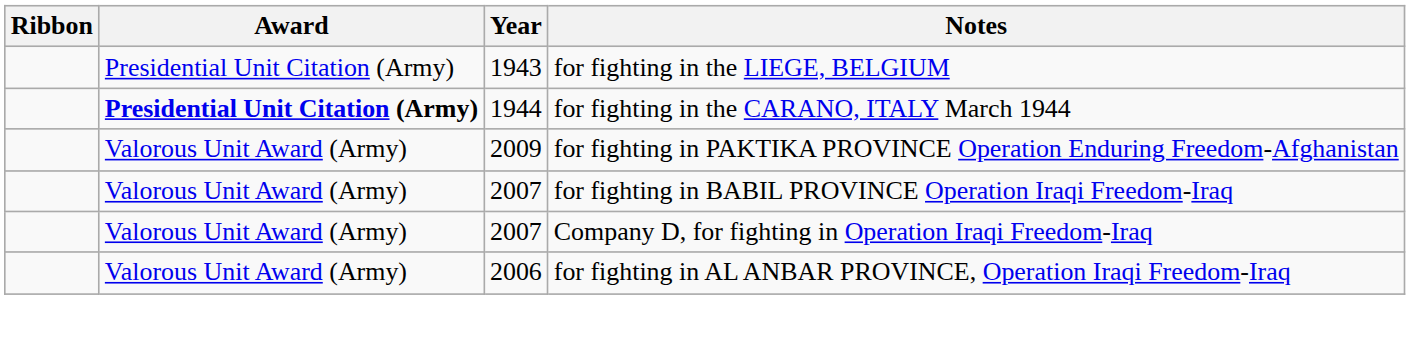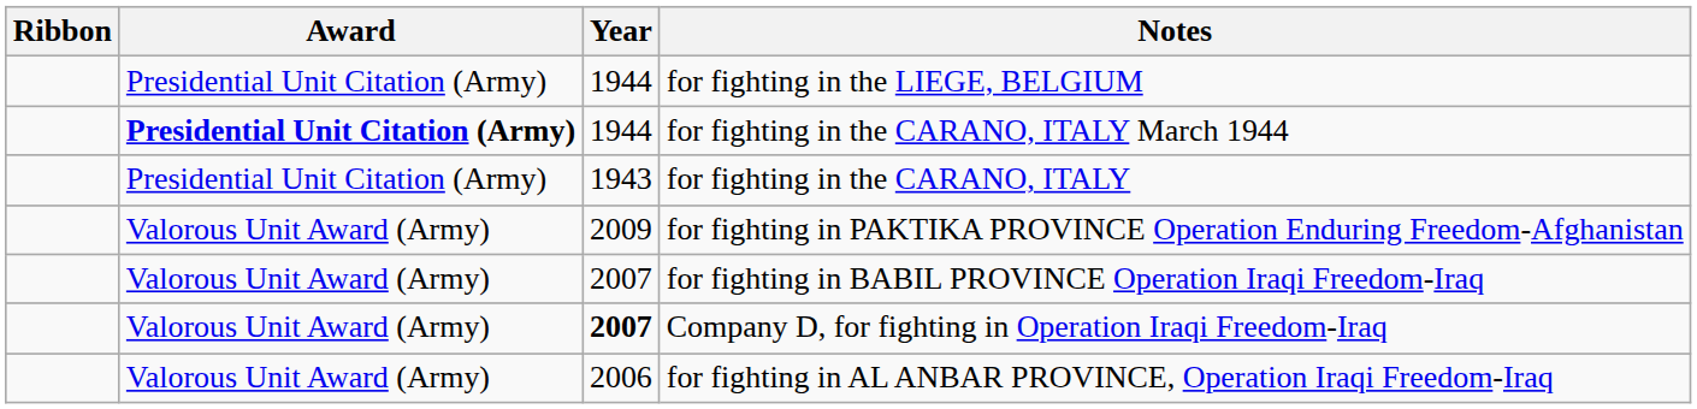 <table class="wikitable" style="float:left;">
 <tr style="background:#efefef;">
 <th>Ribbon</th>
 <th>Award</th>
 <th>Year</th>
 <th>Notes</th>
 </tr>
 <tr>
 <td></td>
 <td><a href='#'>Presidential Unit Citation</a> (Army)</td>
-<td>1943</td>
+<td>1944</td>
 <td>for fighting in the <a href='#'>LIEGE, BELGIUM</a></td>
 </tr>
 <tr>
 <td></td>
 <td><strong><a href='#'>Presidential Unit Citation</a> (Army)</strong></td>
 <td>1944</td>
 <td>for fighting in the <a href='#'>CARANO, ITALY</a> March 1944</td>
+</tr>
+<tr>
+<td></td>
+<td><a href='#'>Presidential Unit Citation</a> (Army)</td>
+<td>1943</td>
+<td>for fighting in the <a href='#'>CARANO, ITALY</a></td>
 </tr>
 <tr>
 <td></td>
 <td><a href='#'>Valorous Unit Award</a> (Army)</td>
 <td>2009</td>
 <td>for fighting in PAKTIKA PROVINCE <a href='#'>Operation Enduring Freedom</a>-<a href='#'>Afghanistan</a></td>
 </tr>
 <tr>
 <td></td>
 <td><a href='#'>Valorous Unit Award</a> (Army)</td>
 <td>2007</td>
 <td>for fighting in BABIL PROVINCE <a href='#'>Operation Iraqi Freedom</a>-<a href='#'>Iraq</a></td>
 </tr>
 <tr>
 <td></td>
 <td><a href='#'>Valorous Unit Award</a> (Army)</td>
-<td>2007</td>
+<td><strong>2007</strong></td>
 <td>Company D, for fighting in <a href='#'>Operation Iraqi Freedom</a>-<a href='#'>Iraq</a></td>
 </tr>
 <tr>
 <td></td>
 <td><a href='#'>Valorous Unit Award</a> (Army)</td>
 <td>2006</td>
 <td>for fighting in AL ANBAR PROVINCE, <a href='#'>Operation Iraqi Freedom</a>-<a href='#'>Iraq</a></td>
 </tr>
 </table>
